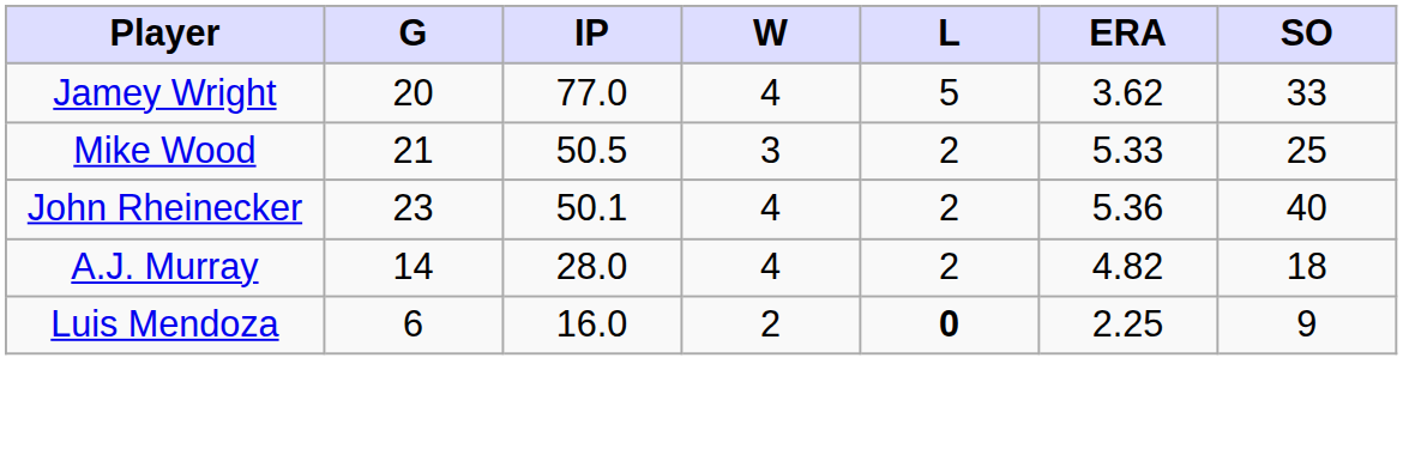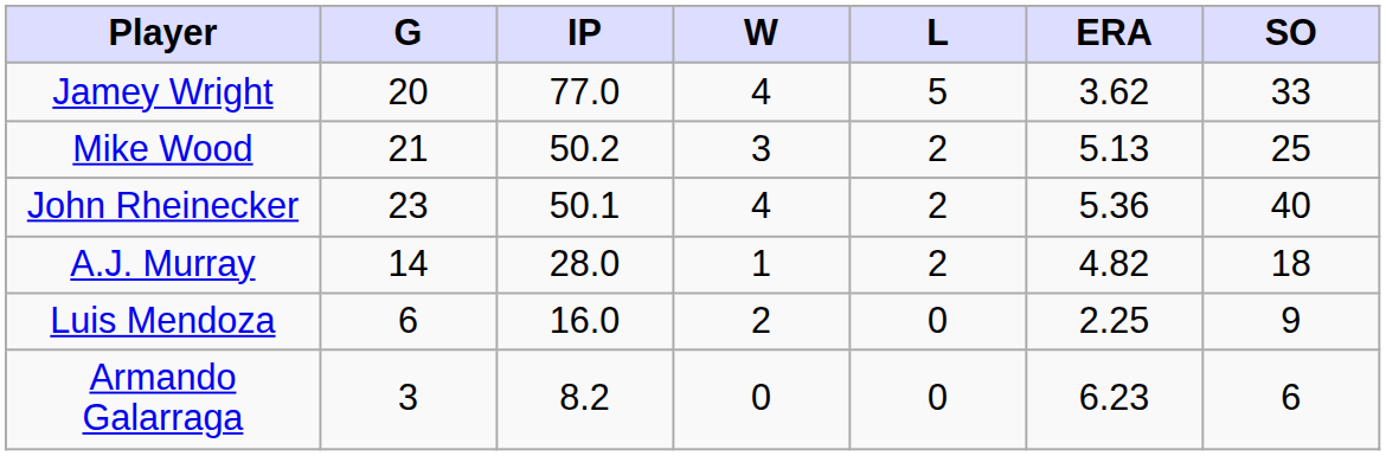 <table class="wikitable sortable">
 <tr>
 <th style="background:#ddf; width:16%;">Player</th>
 <th style="background:#ddf; width:9%;">G</th>
 <th style="background:#ddf; width:9%;">IP</th>
 <th style="background:#ddf; width:9%;">W</th>
 <th style="background:#ddf; width:9%;">L</th>
 <th style="background:#ddf; width:9%;">ERA</th>
 <th style="background:#ddf; width:9%;">SO</th>
 </tr>
 <tr align=center>
 <td><a href='#'>Jamey Wright</a></td>
 <td>20</td>
 <td>77.0</td>
 <td>4</td>
 <td>5</td>
 <td>3.62</td>
 <td>33</td>
 </tr>
 <tr align=center>
 <td><a href='#'>Mike Wood</a></td>
 <td>21</td>
-<td>50.5</td>
+<td>50.2</td>
 <td>3</td>
 <td>2</td>
-<td>5.33</td>
+<td>5.13</td>
 <td>25</td>
 </tr>
 <tr align=center>
 <td><a href='#'>John Rheinecker</a></td>
 <td>23</td>
 <td>50.1</td>
 <td>4</td>
 <td>2</td>
 <td>5.36</td>
 <td>40</td>
 </tr>
 <tr align=center>
 <td><a href='#'>A.J. Murray</a></td>
 <td>14</td>
 <td>28.0</td>
-<td>4</td>
+<td>1</td>
 <td>2</td>
 <td>4.82</td>
 <td>18</td>
 </tr>
 <tr align=center>
 <td><a href='#'>Luis Mendoza</a></td>
 <td>6</td>
 <td>16.0</td>
 <td>2</td>
-<td><strong>0</strong></td>
+<td>0</td>
 <td>2.25</td>
 <td>9</td>
 </tr>
+<tr align=center>
+<td><a href='#'>Armando Galarraga</a></td>
+<td>3</td>
+<td>8.2</td>
+<td>0</td>
+<td>0</td>
+<td>6.23</td>
+<td>6</td>
+</tr>
 </table>
